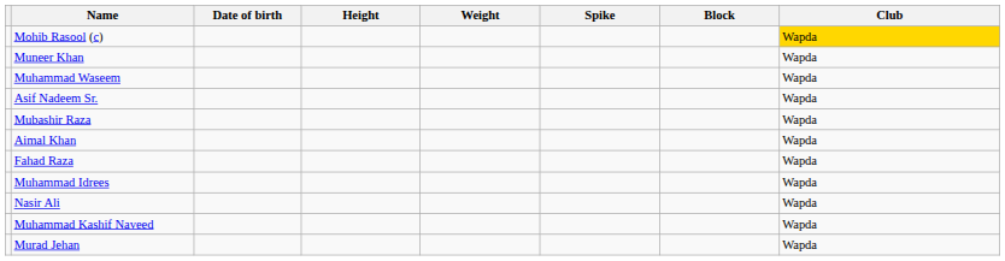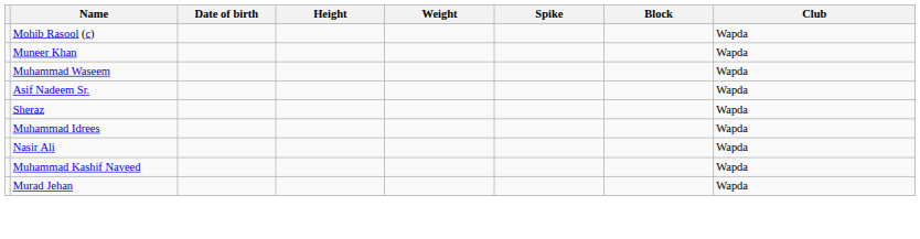 <table class="wikitable sortable" style="font-size:95%; text-align:center;">
 <tr>
 <th></th>
 <th style="width:14em">Name</th>
 <th style="width:8em">Date of birth</th>
 <th style="width:9em">Height</th>
 <th style="width:9em">Weight</th>
 <th style="width:9em">Spike</th>
 <th style="width:9em">Block</th>
 <th style="width:17em">Club</th>
 </tr>
 <tr>
 <td></td>
 <td align=left><a href='#'>Mohib Rasool</a> (<a href='#'>c</a>)</td>
 <td align=right></td>
 <td></td>
 <td></td>
 <td></td>
 <td></td>
-<td align="left" style="background: gold;"> Wapda</td>
+<td align="left"> Wapda</td>
 </tr>
 <tr>
 <td></td>
 <td align=left><a href='#'>Muneer Khan</a></td>
 <td align=right></td>
 <td></td>
 <td></td>
 <td></td>
 <td></td>
 <td align="left"> Wapda</td>
 </tr>
 <tr>
 <td></td>
 <td align=left><a href='#'>Muhammad Waseem</a></td>
 <td align=right></td>
 <td></td>
 <td></td>
 <td></td>
 <td></td>
 <td align="left"> Wapda</td>
 </tr>
 <tr>
 <td></td>
 <td align=left><a href='#'>Asif Nadeem Sr.</a></td>
 <td align=right></td>
 <td></td>
 <td></td>
 <td></td>
 <td></td>
 <td align="left"> Wapda</td>
 </tr>
 <tr>
 <td></td>
-<td align=left><a href='#'>Mubashir Raza</a></td>
-<td align=right></td>
-<td></td>
-<td></td>
-<td></td>
-<td></td>
-<td align="left"> Wapda</td>
-</tr>
-<tr>
-<td></td>
-<td align=left><a href='#'>Aimal Khan</a></td>
-<td align=right></td>
-<td></td>
-<td></td>
-<td></td>
-<td></td>
-<td align="left"> Wapda</td>
-</tr>
-<tr>
-<td></td>
-<td align=left><a href='#'>Fahad Raza</a></td>
+<td align=left><a href='#'>Sheraz</a></td>
 <td align=right></td>
 <td></td>
 <td></td>
 <td></td>
 <td></td>
 <td align="left"> Wapda</td>
 </tr>
 <tr>
 <td></td>
 <td align=left><a href='#'>Muhammad Idrees</a></td>
 <td align=right></td>
 <td></td>
 <td></td>
 <td></td>
 <td></td>
 <td align="left"> Wapda</td>
 </tr>
 <tr>
 <td></td>
 <td align=left><a href='#'>Nasir Ali</a></td>
 <td align=right></td>
 <td></td>
 <td></td>
 <td></td>
 <td></td>
 <td align="left"> Wapda</td>
 </tr>
 <tr>
 <td></td>
 <td align=left><a href='#'>Muhammad Kashif Naveed</a></td>
 <td align=right></td>
 <td></td>
 <td></td>
 <td></td>
 <td></td>
 <td align="left"> Wapda</td>
 </tr>
 <tr>
 <td></td>
 <td align=left><a href='#'>Murad Jehan</a></td>
 <td align=right></td>
 <td></td>
 <td></td>
 <td></td>
 <td></td>
 <td align="left"> Wapda</td>
 </tr>
 </table>
